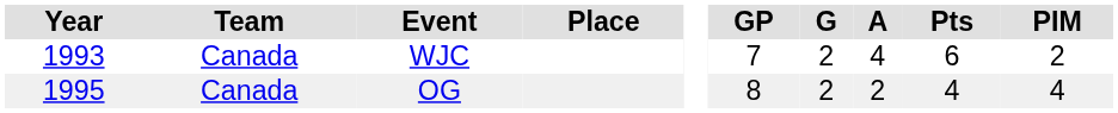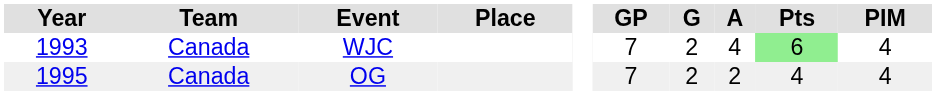 <table border="0" cellpadding="1" cellspacing="0" style="text-align:center; width:40em">
 <tr ALIGN="center" bgcolor="#e0e0e0">
 <th>Year</th>
 <th>Team</th>
 <th>Event</th>
 <th>Place</th>
 <th ALIGN="center" rowspan="99" bgcolor="#ffffff"> </th>
 <th>GP</th>
 <th>G</th>
 <th>A</th>
 <th>Pts</th>
 <th>PIM</th>
 </tr>
 <tr>
 <td><a href='#'>1993</a></td>
 <td><a href='#'>Canada</a></td>
 <td><a href='#'>WJC</a></td>
 <td></td>
 <td>7</td>
 <td>2</td>
 <td>4</td>
-<td>6</td>
-<td>2</td>
+<td style="background: lightgreen;">6</td>
+<td>4</td>
 </tr>
 <tr bgcolor="#f0f0f0">
 <td><a href='#'>1995</a></td>
 <td><a href='#'>Canada</a></td>
 <td><a href='#'>OG</a></td>
 <td></td>
-<td>8</td>
+<td>7</td>
 <td>2</td>
 <td>2</td>
 <td>4</td>
 <td>4</td>
 </tr>
 </table>
